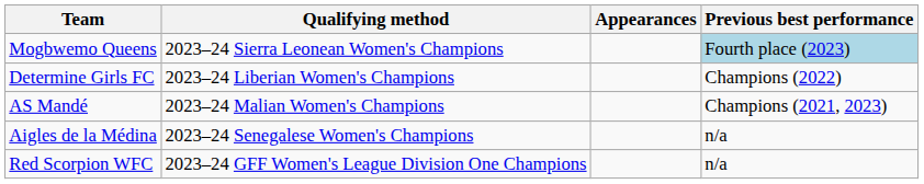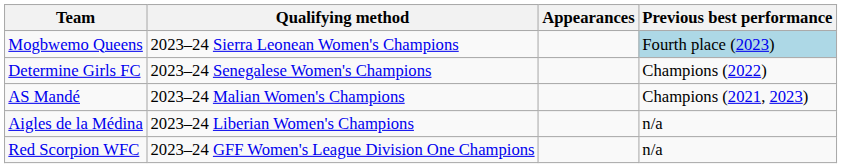 <table class="wikitable sortable" style="text-align: left;">
 <tr>
 <th>Team</th>
 <th>Qualifying method</th>
 <th>Appearances</th>
 <th>Previous best performance</th>
 </tr>
 <tr>
 <td> <a href='#'>Mogbwemo Queens</a></td>
 <td>2023–24 <a href='#'>Sierra Leonean Women's Champions</a></td>
 <td></td>
 <td style="background: lightblue;">Fourth place (<a href='#'>2023</a>)</td>
 </tr>
 <tr>
 <td> <a href='#'>Determine Girls FC</a></td>
-<td>2023–24 <a href='#'>Liberian Women's Champions</a></td>
+<td>2023–24 <a href='#'>Senegalese Women's Champions</a></td>
 <td></td>
 <td>Champions (<a href='#'>2022</a>)</td>
 </tr>
 <tr>
 <td> <a href='#'>AS Mandé</a></td>
 <td>2023–24 <a href='#'>Malian Women's Champions</a></td>
 <td></td>
 <td>Champions (<a href='#'>2021</a>, <a href='#'>2023</a>)</td>
 </tr>
 <tr>
 <td> <a href='#'>Aigles de la Médina</a></td>
-<td>2023–24 <a href='#'>Senegalese Women's Champions</a></td>
+<td>2023–24 <a href='#'>Liberian Women's Champions</a></td>
 <td></td>
 <td>n/a</td>
 </tr>
 <tr>
 <td> <a href='#'>Red Scorpion WFC</a></td>
 <td>2023–24 <a href='#'>GFF Women's League Division One Champions</a></td>
 <td></td>
 <td>n/a</td>
 </tr>
 </table>
